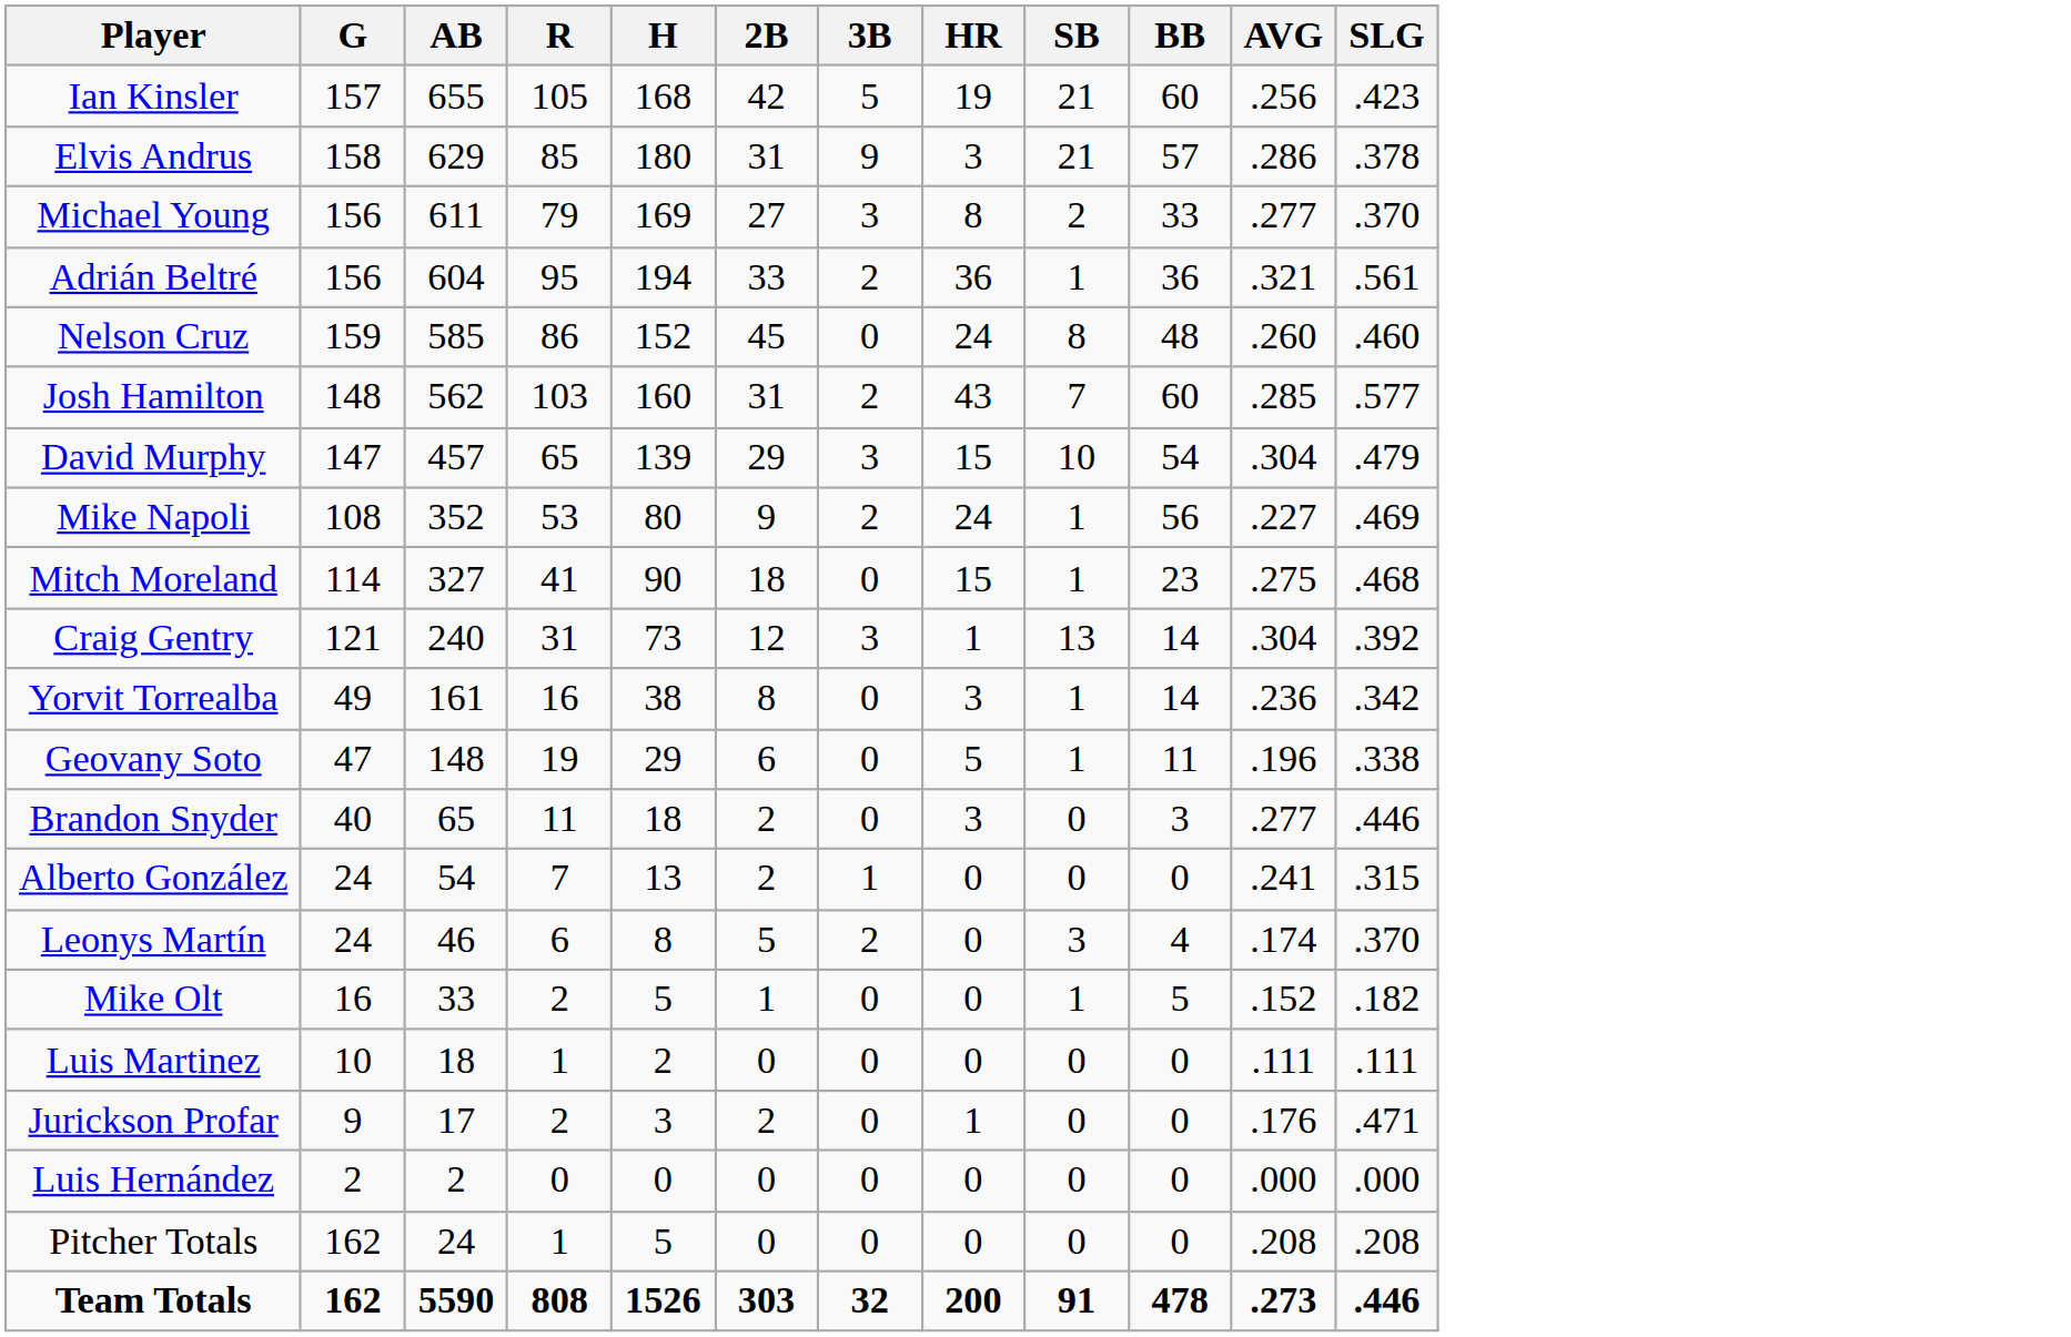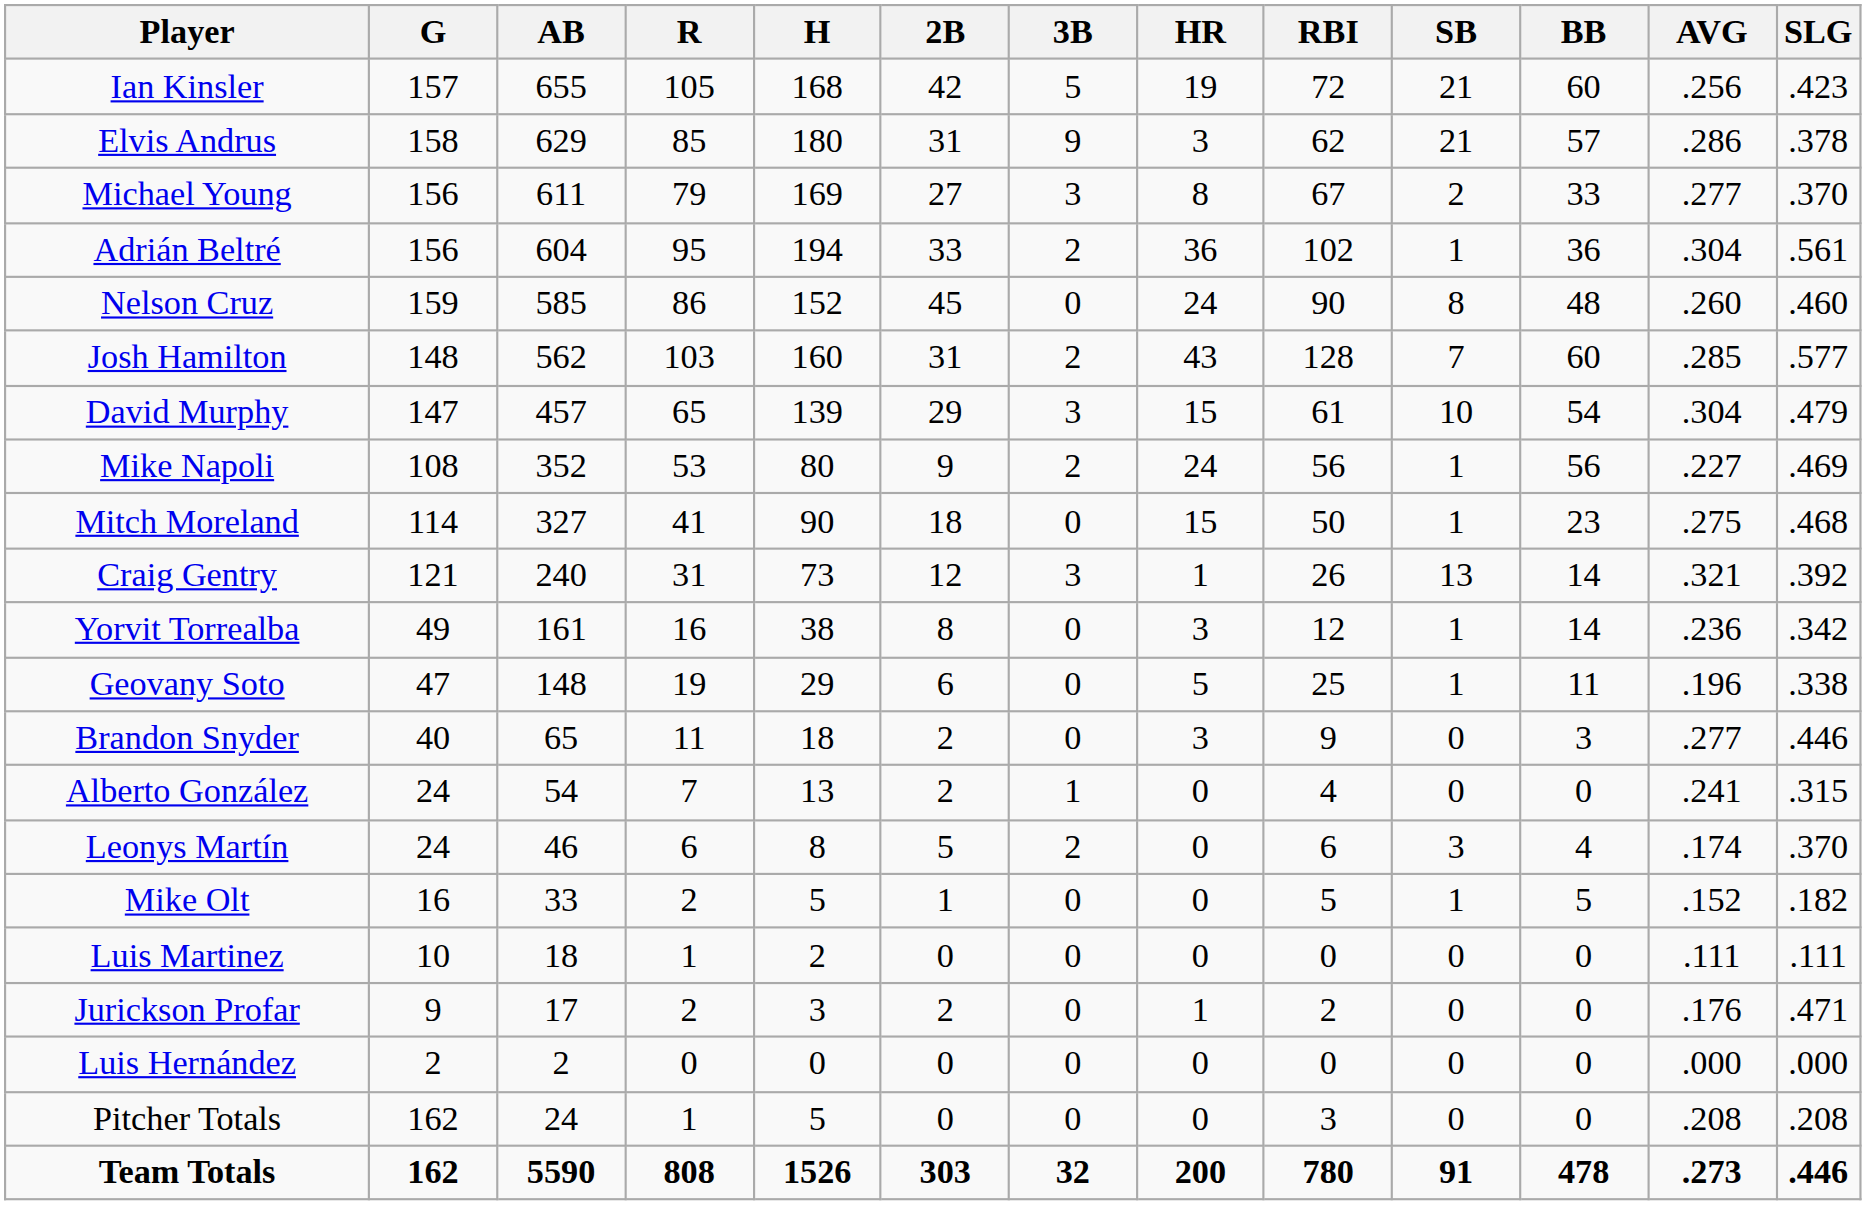 <table class=wikitable style="text-align:center">
 <tr>
 <th bgcolor=#DDDDFF; width="20%">Player</th>
 <th bgcolor=#DDDDFF; width="7%">G</th>
 <th bgcolor=#DDDDFF; width="7%">AB</th>
 <th bgcolor=#DDDDFF; width="7%">R</th>
 <th bgcolor=#DDDDFF; width="7%">H</th>
 <th bgcolor=#DDDDFF; width="7%">2B</th>
 <th bgcolor=#DDDDFF; width="7%">3B</th>
 <th bgcolor=#DDDDFF; width="7%">HR</th>
+<th bgcolor=#DDDDFF; width="7%">RBI</th>
 <th bgcolor=#DDDDFF; width="7%">SB</th>
 <th bgcolor=#DDDDFF; width="7%">BB</th>
 <th bgcolor=#DDDDFF; width="7%">AVG</th>
 <th bgcolor=#DDDDFF; width="7%">SLG</th>
 </tr>
 <tr>
 <td><a href='#'>Ian Kinsler</a></td>
 <td>157</td>
 <td>655</td>
 <td>105</td>
 <td>168</td>
 <td>42</td>
 <td>5</td>
 <td>19</td>
+<td>72</td>
 <td>21</td>
 <td>60</td>
 <td>.256</td>
 <td>.423</td>
 </tr>
 <tr>
 <td><a href='#'>Elvis Andrus</a></td>
 <td>158</td>
 <td>629</td>
 <td>85</td>
 <td>180</td>
 <td>31</td>
 <td>9</td>
 <td>3</td>
+<td>62</td>
 <td>21</td>
 <td>57</td>
 <td>.286</td>
 <td>.378</td>
 </tr>
 <tr>
 <td><a href='#'>Michael Young</a></td>
 <td>156</td>
 <td>611</td>
 <td>79</td>
 <td>169</td>
 <td>27</td>
 <td>3</td>
 <td>8</td>
+<td>67</td>
 <td>2</td>
 <td>33</td>
 <td>.277</td>
 <td>.370</td>
 </tr>
 <tr>
 <td><a href='#'>Adrián Beltré</a></td>
 <td>156</td>
 <td>604</td>
 <td>95</td>
 <td>194</td>
 <td>33</td>
 <td>2</td>
 <td>36</td>
+<td>102</td>
 <td>1</td>
 <td>36</td>
-<td>.321</td>
+<td>.304</td>
 <td>.561</td>
 </tr>
 <tr>
 <td><a href='#'>Nelson Cruz</a></td>
 <td>159</td>
 <td>585</td>
 <td>86</td>
 <td>152</td>
 <td>45</td>
 <td>0</td>
 <td>24</td>
+<td>90</td>
 <td>8</td>
 <td>48</td>
 <td>.260</td>
 <td>.460</td>
 </tr>
 <tr>
 <td><a href='#'>Josh Hamilton</a></td>
 <td>148</td>
 <td>562</td>
 <td>103</td>
 <td>160</td>
 <td>31</td>
 <td>2</td>
 <td>43</td>
+<td>128</td>
 <td>7</td>
 <td>60</td>
 <td>.285</td>
 <td>.577</td>
 </tr>
 <tr>
 <td><a href='#'>David Murphy</a></td>
 <td>147</td>
 <td>457</td>
 <td>65</td>
 <td>139</td>
 <td>29</td>
 <td>3</td>
 <td>15</td>
+<td>61</td>
 <td>10</td>
 <td>54</td>
 <td>.304</td>
 <td>.479</td>
 </tr>
 <tr>
 <td><a href='#'>Mike Napoli</a></td>
 <td>108</td>
 <td>352</td>
 <td>53</td>
 <td>80</td>
 <td>9</td>
 <td>2</td>
 <td>24</td>
+<td>56</td>
 <td>1</td>
 <td>56</td>
 <td>.227</td>
 <td>.469</td>
 </tr>
 <tr>
 <td><a href='#'>Mitch Moreland</a></td>
 <td>114</td>
 <td>327</td>
 <td>41</td>
 <td>90</td>
 <td>18</td>
 <td>0</td>
 <td>15</td>
+<td>50</td>
 <td>1</td>
 <td>23</td>
 <td>.275</td>
 <td>.468</td>
 </tr>
 <tr>
 <td><a href='#'>Craig Gentry</a></td>
 <td>121</td>
 <td>240</td>
 <td>31</td>
 <td>73</td>
 <td>12</td>
 <td>3</td>
 <td>1</td>
+<td>26</td>
 <td>13</td>
 <td>14</td>
-<td>.304</td>
+<td>.321</td>
 <td>.392</td>
 </tr>
 <tr>
 <td><a href='#'>Yorvit Torrealba</a></td>
 <td>49</td>
 <td>161</td>
 <td>16</td>
 <td>38</td>
 <td>8</td>
 <td>0</td>
 <td>3</td>
+<td>12</td>
 <td>1</td>
 <td>14</td>
 <td>.236</td>
 <td>.342</td>
 </tr>
 <tr>
 <td><a href='#'>Geovany Soto</a></td>
 <td>47</td>
 <td>148</td>
 <td>19</td>
 <td>29</td>
 <td>6</td>
 <td>0</td>
 <td>5</td>
+<td>25</td>
 <td>1</td>
 <td>11</td>
 <td>.196</td>
 <td>.338</td>
 </tr>
 <tr>
 <td><a href='#'>Brandon Snyder</a></td>
 <td>40</td>
 <td>65</td>
 <td>11</td>
 <td>18</td>
 <td>2</td>
 <td>0</td>
 <td>3</td>
+<td>9</td>
 <td>0</td>
 <td>3</td>
 <td>.277</td>
 <td>.446</td>
 </tr>
 <tr>
 <td><a href='#'>Alberto González</a></td>
 <td>24</td>
 <td>54</td>
 <td>7</td>
 <td>13</td>
 <td>2</td>
 <td>1</td>
 <td>0</td>
+<td>4</td>
 <td>0</td>
 <td>0</td>
 <td>.241</td>
 <td>.315</td>
 </tr>
 <tr>
 <td><a href='#'>Leonys Martín</a></td>
 <td>24</td>
 <td>46</td>
 <td>6</td>
 <td>8</td>
 <td>5</td>
 <td>2</td>
 <td>0</td>
+<td>6</td>
 <td>3</td>
 <td>4</td>
 <td>.174</td>
 <td>.370</td>
 </tr>
 <tr>
 <td><a href='#'>Mike Olt</a></td>
 <td>16</td>
 <td>33</td>
 <td>2</td>
 <td>5</td>
 <td>1</td>
 <td>0</td>
 <td>0</td>
+<td>5</td>
 <td>1</td>
 <td>5</td>
 <td>.152</td>
 <td>.182</td>
 </tr>
 <tr>
 <td><a href='#'>Luis Martinez</a></td>
 <td>10</td>
 <td>18</td>
 <td>1</td>
 <td>2</td>
+<td>0</td>
 <td>0</td>
 <td>0</td>
 <td>0</td>
 <td>0</td>
 <td>0</td>
 <td>.111</td>
 <td>.111</td>
 </tr>
 <tr>
 <td><a href='#'>Jurickson Profar</a></td>
 <td>9</td>
 <td>17</td>
 <td>2</td>
 <td>3</td>
 <td>2</td>
 <td>0</td>
 <td>1</td>
+<td>2</td>
 <td>0</td>
 <td>0</td>
 <td>.176</td>
 <td>.471</td>
 </tr>
 <tr>
 <td><a href='#'>Luis Hernández</a></td>
 <td>2</td>
 <td>2</td>
+<td>0</td>
 <td>0</td>
 <td>0</td>
 <td>0</td>
 <td>0</td>
 <td>0</td>
 <td>0</td>
 <td>0</td>
 <td>.000</td>
 <td>.000</td>
 </tr>
 <tr>
 <td>Pitcher Totals</td>
 <td>162</td>
 <td>24</td>
 <td>1</td>
 <td>5</td>
 <td>0</td>
 <td>0</td>
 <td>0</td>
+<td>3</td>
 <td>0</td>
 <td>0</td>
 <td>.208</td>
 <td>.208</td>
 </tr>
 <tr>
 <td><strong>Team Totals</strong></td>
 <td><strong>162</strong></td>
 <td><strong>5590</strong></td>
 <td><strong>808</strong></td>
 <td><strong>1526</strong></td>
 <td><strong>303</strong></td>
 <td><strong>32</strong></td>
 <td><strong>200</strong></td>
+<td><strong>780</strong></td>
 <td><strong>91</strong></td>
 <td><strong>478</strong></td>
 <td><strong>.273</strong></td>
 <td><strong>.446</strong></td>
 </tr>
 </table>
